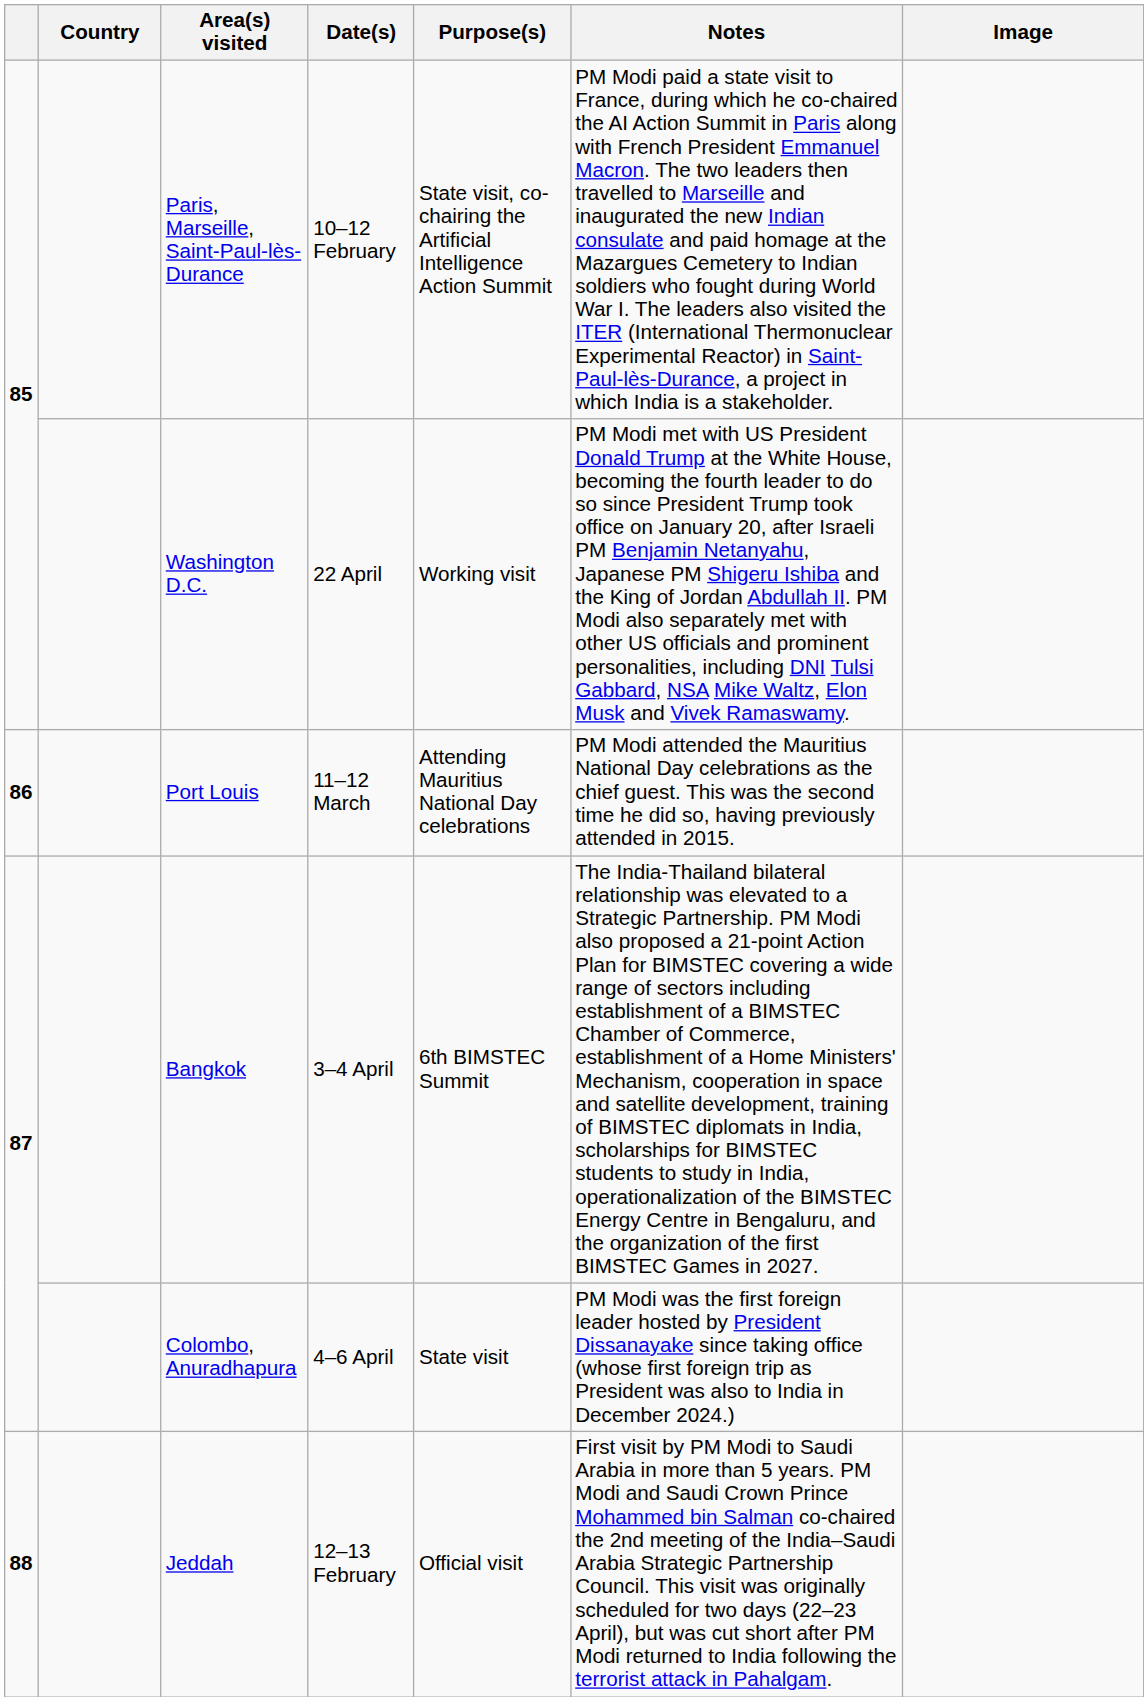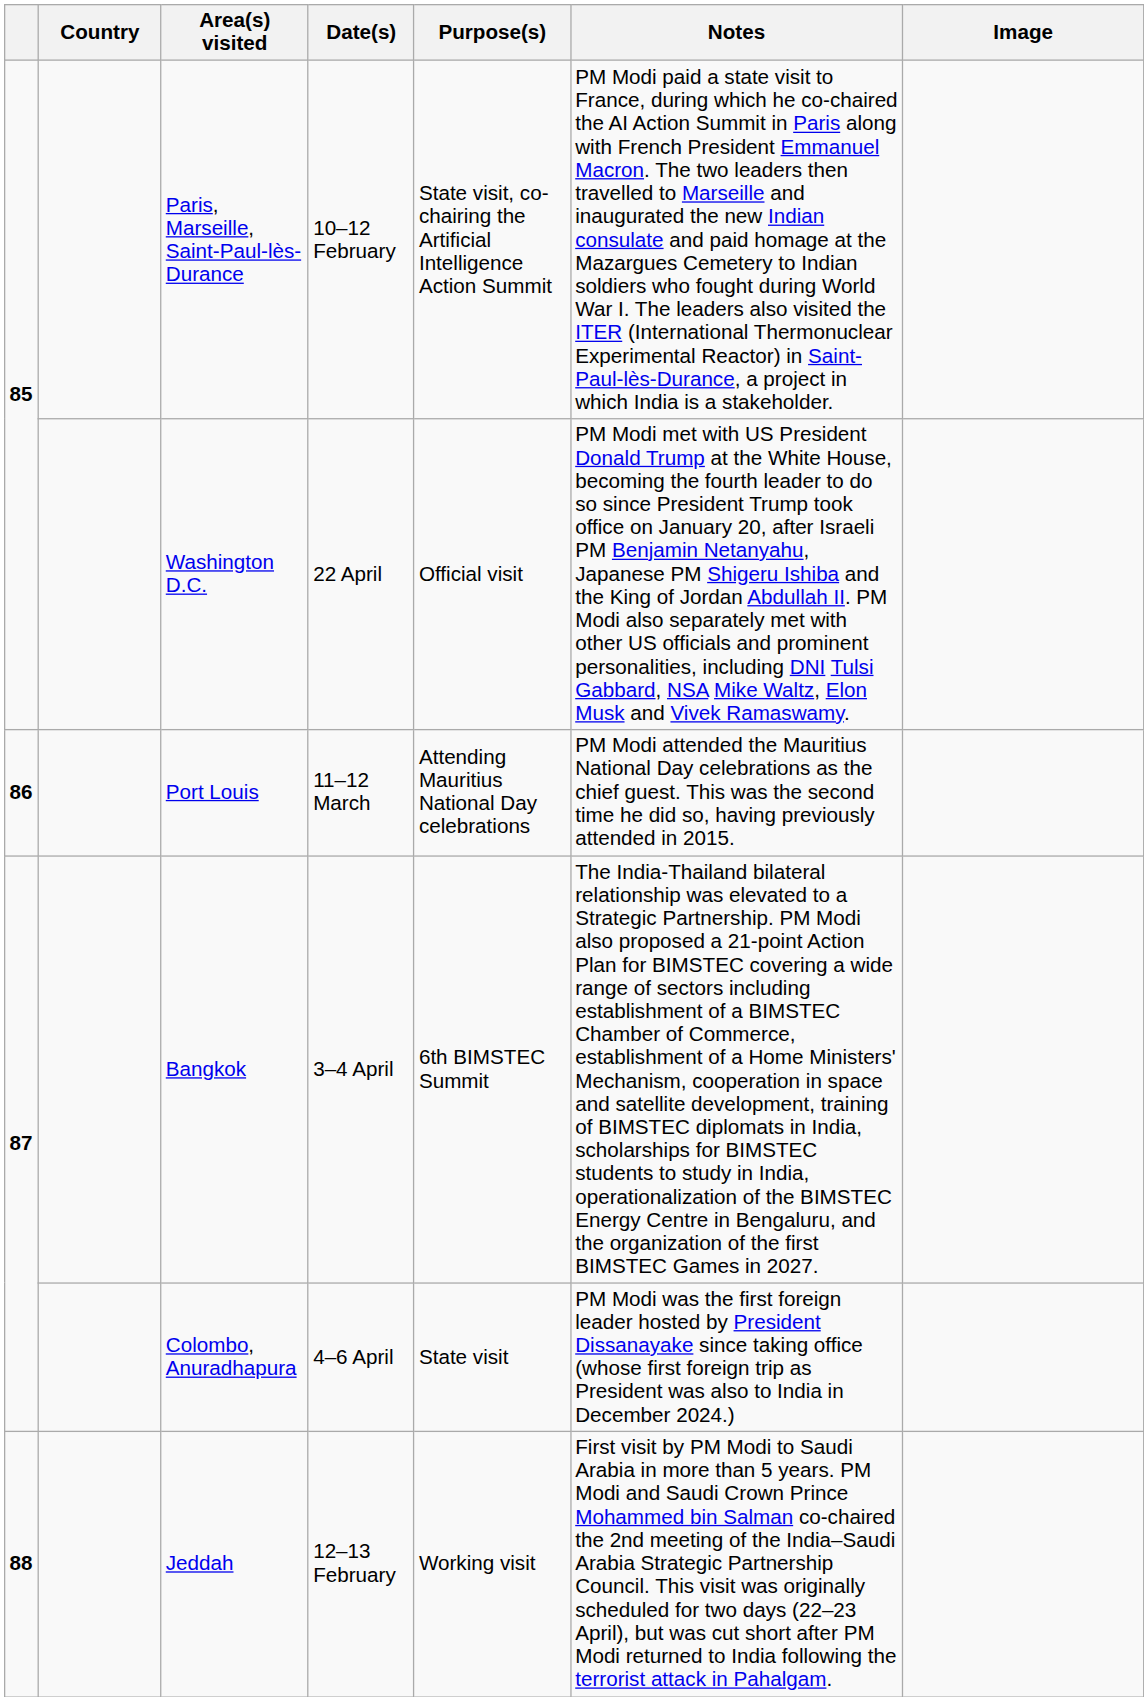 <table class="wikitable outercollapse sortable" style="margin: 1em auto 1em auto">
 <tr>
 <th style="width: 3%;"></th>
 <th width="150">Country</th>
 <th width="120">Area(s) visited</th>
 <th width="100">Date(s)</th>
 <th width="180">Purpose(s)</th>
 <th width="550">Notes</th>
 <th width="500">Image</th>
 </tr>
 <tr>
 <td rowspan="2"><strong>85</strong></td>
 <td></td>
 <td><a href='#'>Paris</a>, <a href='#'>Marseille</a>,  <a href='#'>Saint-Paul-lès-Durance</a></td>
 <td>10–12 February</td>
 <td>State visit, co-chairing the Artificial Intelligence Action Summit</td>
 <td> PM Modi paid a state visit to France, during which he co-chaired the AI Action Summit in <a href='#'>Paris</a> along with French President <a href='#'>Emmanuel Macron</a>. The two leaders then travelled to <a href='#'>Marseille</a> and inaugurated the new <a href='#'>Indian consulate</a> and paid homage at the Mazargues Cemetery to Indian soldiers who fought during World War I. The leaders also visited the <a href='#'>ITER</a> (International Thermonuclear Experimental Reactor) in <a href='#'>Saint-Paul-lès-Durance</a>, a project in which India is a stakeholder.</td>
 <td></td>
 </tr>
 <tr>
 <td></td>
 <td><a href='#'>Washington D.C.</a></td>
 <td>22 April</td>
-<td>Working visit</td>
+<td>Official visit</td>
 <td> PM Modi met with US President <a href='#'>Donald Trump</a> at the White House, becoming the fourth leader to do so since President Trump took office on January 20, after Israeli PM <a href='#'>Benjamin Netanyahu</a>, Japanese PM <a href='#'>Shigeru Ishiba</a> and the King of Jordan <a href='#'>Abdullah II</a>. PM Modi also separately met with other US officials and prominent personalities, including <a href='#'>DNI</a> <a href='#'>Tulsi Gabbard</a>, <a href='#'>NSA</a> <a href='#'>Mike Waltz</a>, <a href='#'>Elon Musk</a> and <a href='#'>Vivek Ramaswamy</a>.</td>
 <td></td>
 </tr>
 <tr>
 <td rowspan="1"><strong>86</strong></td>
 <td></td>
 <td><a href='#'>Port Louis</a></td>
 <td>11–12 March</td>
 <td>Attending Mauritius National Day celebrations</td>
 <td> PM Modi attended the Mauritius National Day celebrations as the chief guest. This was the second time he did so, having previously attended in 2015.</td>
 <td></td>
 </tr>
 <tr>
 <td rowspan="2"><strong>87</strong></td>
 <td></td>
 <td><a href='#'>Bangkok</a></td>
 <td>3–4 April</td>
 <td>6th BIMSTEC Summit</td>
 <td>The India-Thailand bilateral relationship was elevated to a Strategic Partnership. PM Modi also proposed a 21-point Action Plan for BIMSTEC covering a wide range of sectors including establishment of a BIMSTEC Chamber of Commerce, establishment of a Home Ministers' Mechanism, cooperation in space and satellite development, training of BIMSTEC diplomats in India, scholarships for BIMSTEC students to study in India, operationalization of the BIMSTEC Energy Centre in Bengaluru, and the organization of the first BIMSTEC Games in 2027.</td>
 <td></td>
 </tr>
 <tr>
 <td></td>
 <td><a href='#'>Colombo</a>, <a href='#'>Anuradhapura</a></td>
 <td>4–6 April</td>
 <td>State visit</td>
 <td>PM Modi was the first foreign leader hosted by <a href='#'>President  Dissanayake</a> since taking office (whose first foreign trip as President was also to India in December 2024.)</td>
 <td></td>
 </tr>
 <tr>
 <td><strong>88</strong></td>
 <td></td>
 <td><a href='#'>Jeddah</a></td>
 <td>12–13 February</td>
-<td>Official visit</td>
+<td>Working visit</td>
 <td>First visit by PM Modi to Saudi Arabia in more than 5 years. PM Modi and Saudi Crown Prince <a href='#'>Mohammed bin Salman</a> co-chaired the 2nd meeting of the India–Saudi Arabia Strategic Partnership Council. This visit was originally scheduled for two days (22–23 April), but was cut short after PM Modi returned to India following the <a href='#'>terrorist attack in Pahalgam</a>.</td>
 <td></td>
 </tr>
 </table>
